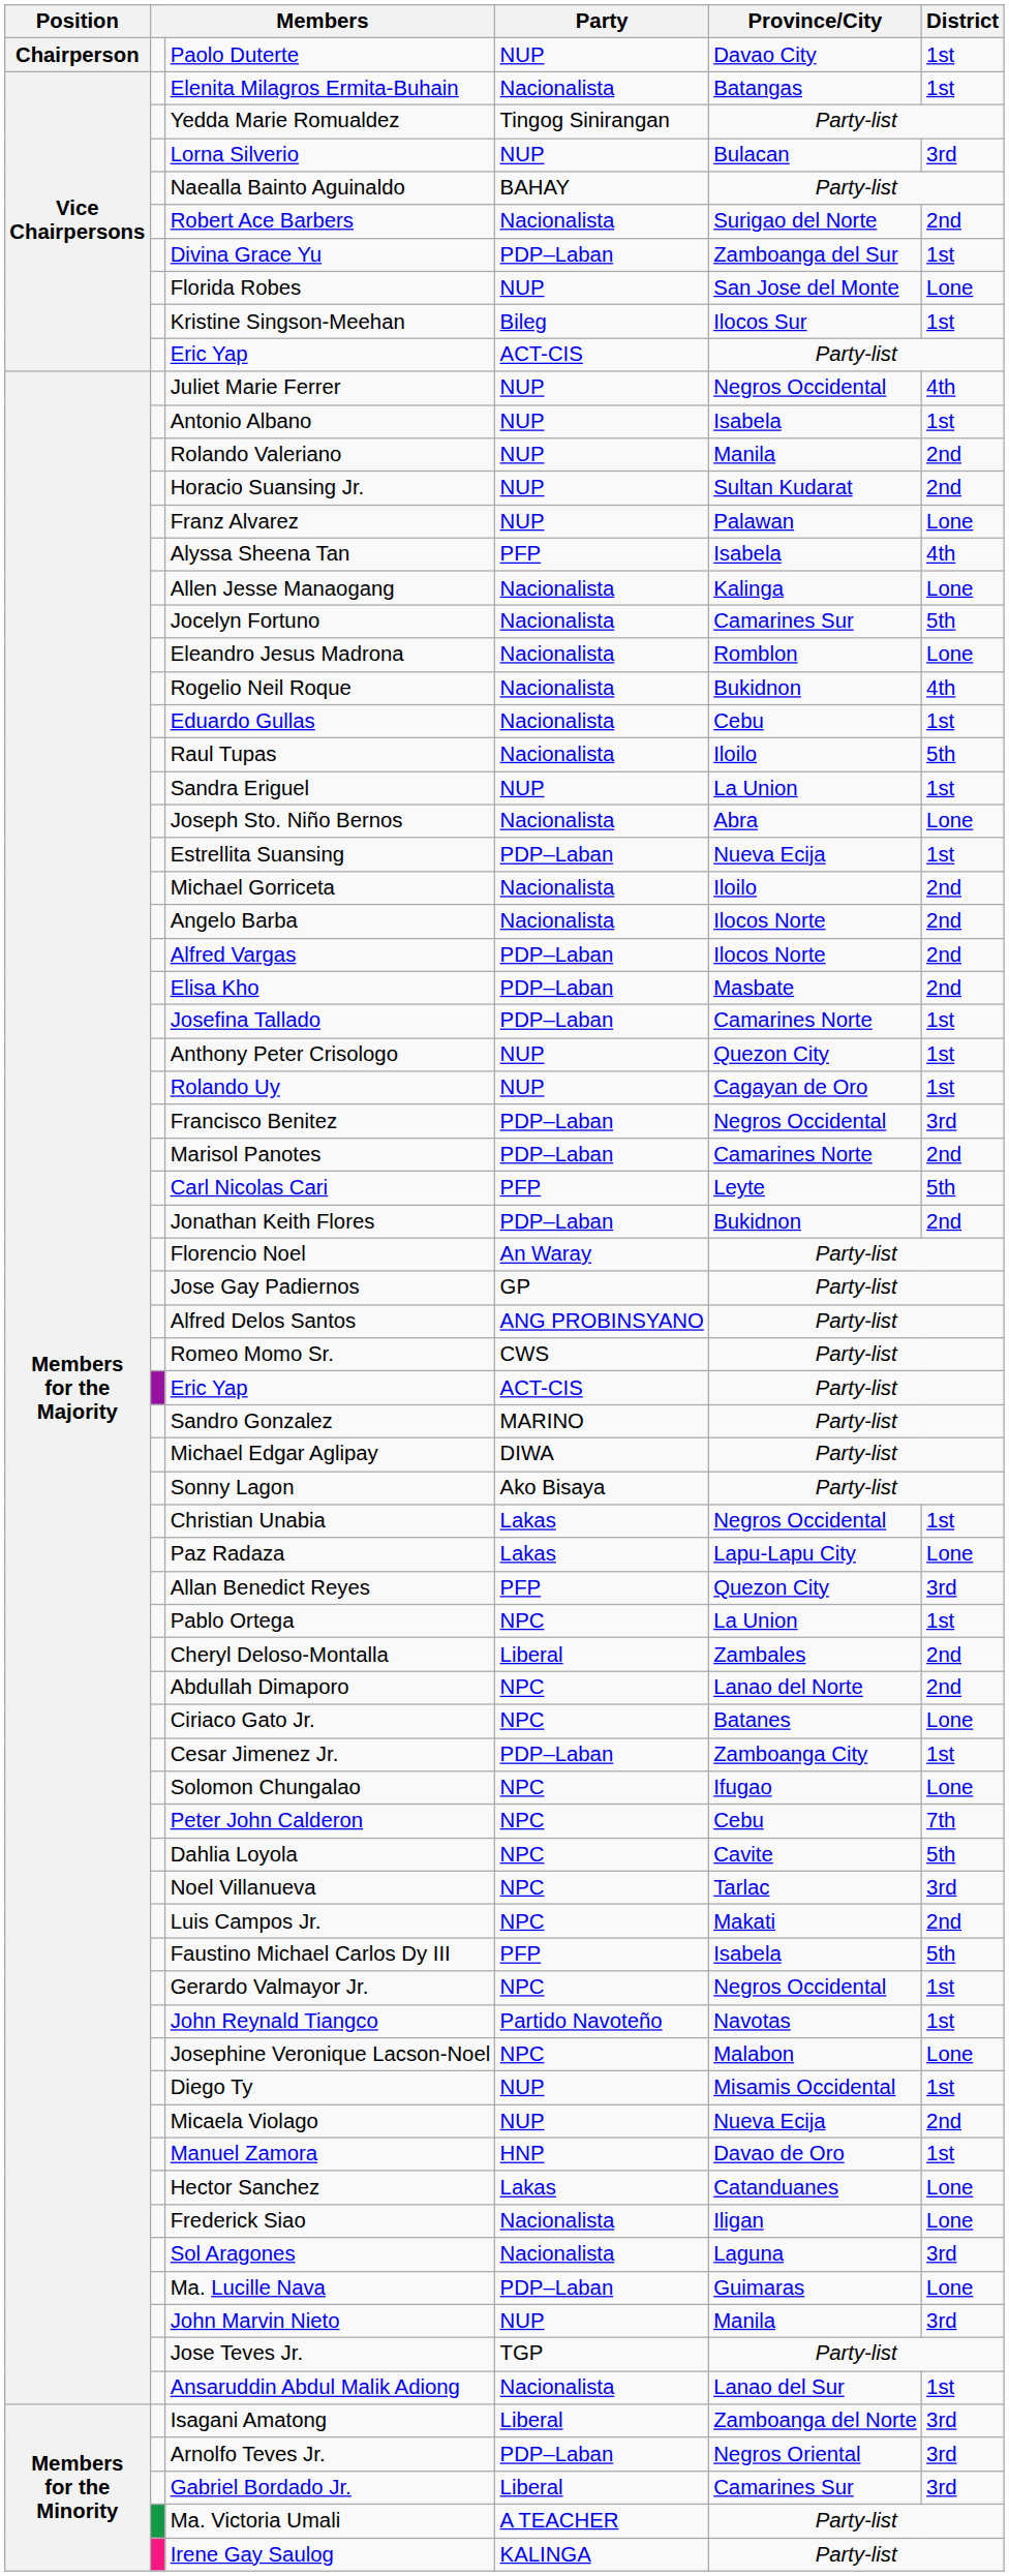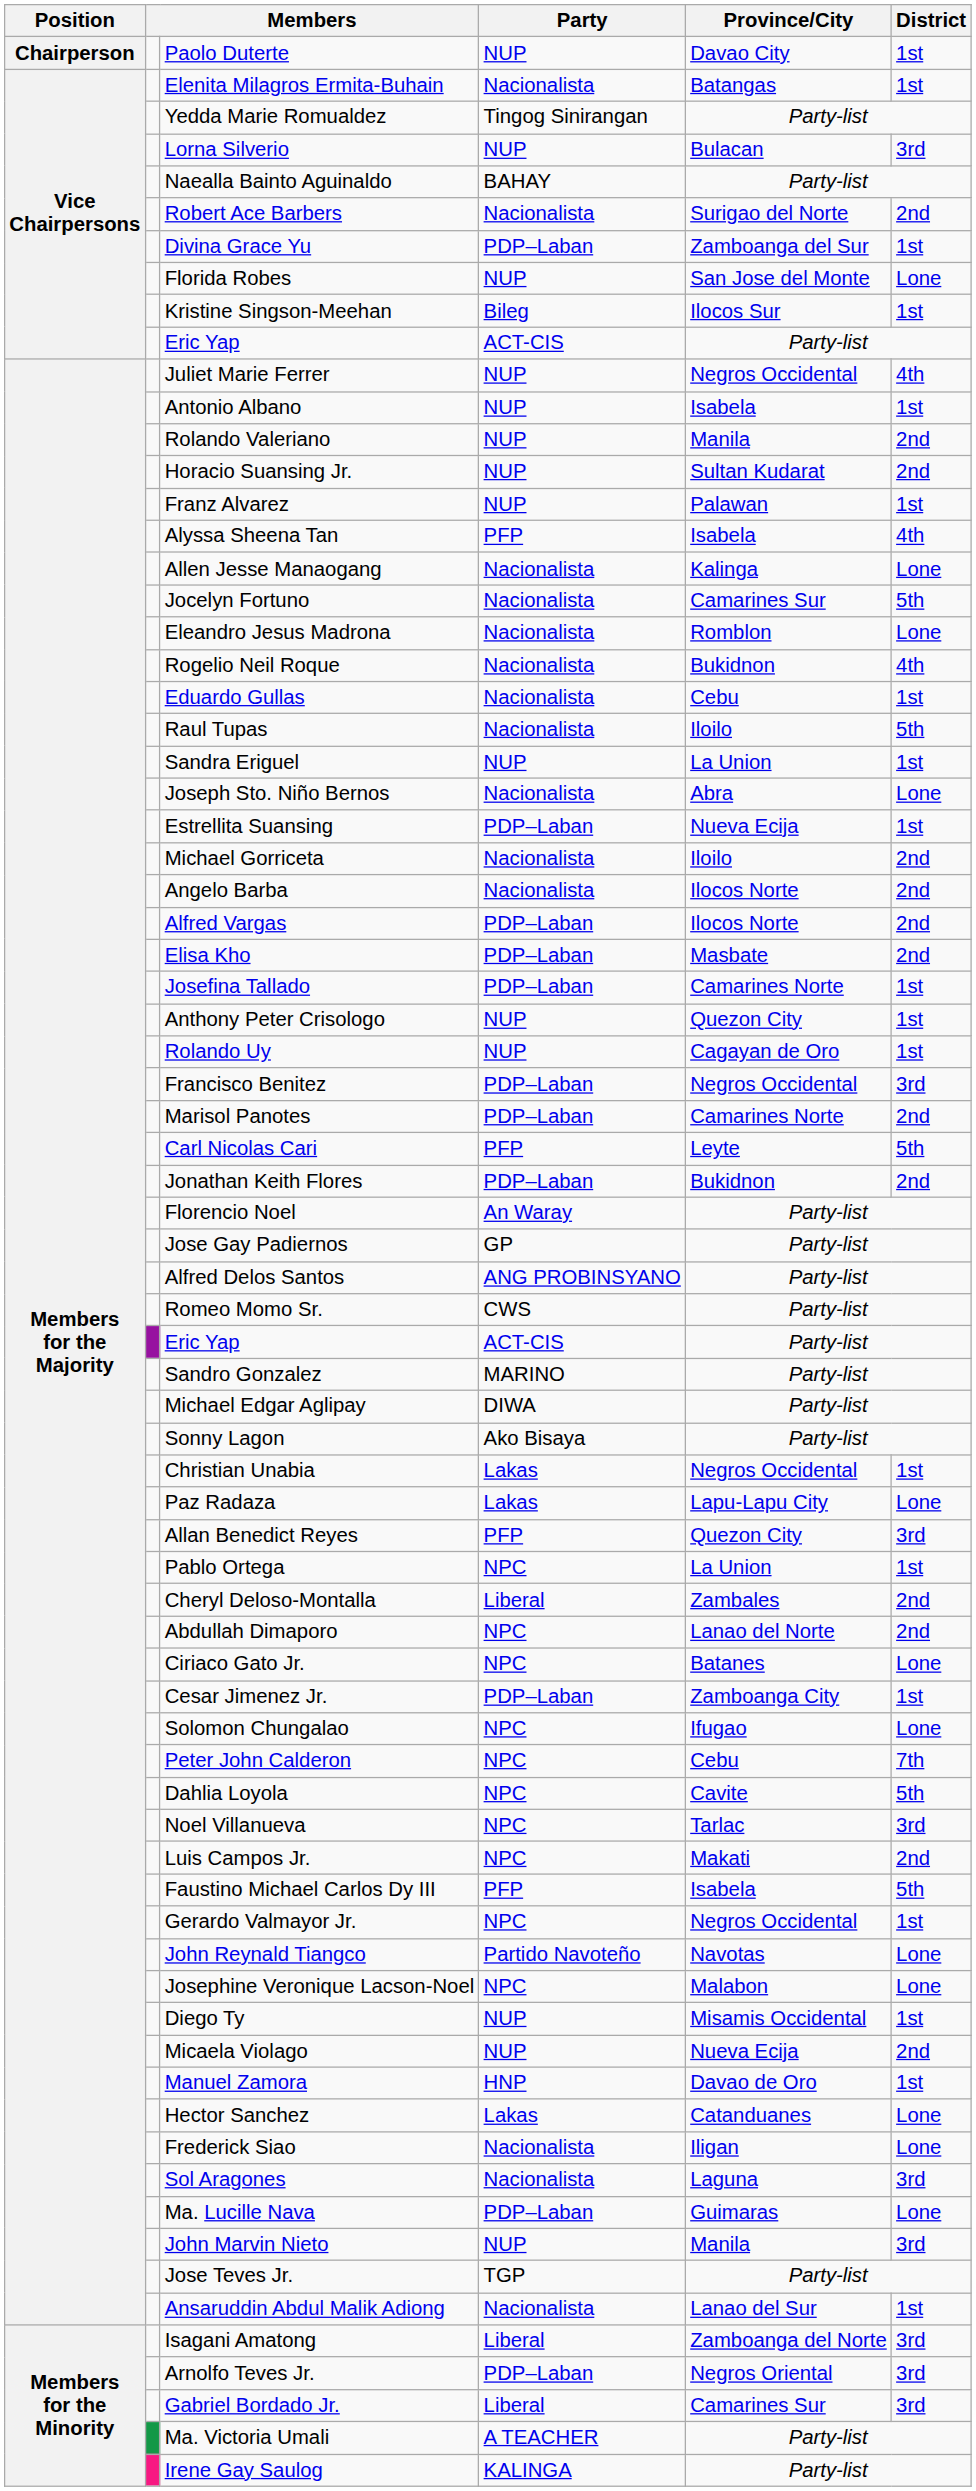 <table class="wikitable" style="font-size: 100%;">
 <tr>
 <th>Position</th>
 <th colspan="2">Members</th>
 <th>Party</th>
 <th>Province/City</th>
 <th>District</th>
 </tr>
 <tr>
 <th>Chairperson</th>
 <td></td>
 <td><a href='#'>Paolo Duterte</a></td>
 <td><a href='#'>NUP</a></td>
 <td><a href='#'>Davao City</a></td>
 <td><a href='#'>1st</a></td>
 </tr>
 <tr>
 <th rowspan="9">Vice<br>Chairpersons</th>
 <td></td>
 <td><a href='#'>Elenita Milagros Ermita-Buhain</a></td>
 <td><a href='#'>Nacionalista</a></td>
 <td><a href='#'>Batangas</a></td>
 <td><a href='#'>1st</a></td>
 </tr>
 <tr>
 <td></td>
 <td>Yedda Marie Romualdez</td>
 <td>Tingog Sinirangan</td>
 <td colspan="2" align="center"><em>Party-list</em></td>
 </tr>
 <tr>
 <td></td>
 <td><a href='#'>Lorna Silverio</a></td>
 <td><a href='#'>NUP</a></td>
 <td><a href='#'>Bulacan</a></td>
 <td><a href='#'>3rd</a></td>
 </tr>
 <tr>
 <td></td>
 <td>Naealla Bainto Aguinaldo</td>
 <td>BAHAY</td>
 <td colspan="2" align="center"><em>Party-list</em></td>
 </tr>
 <tr>
 <td></td>
 <td><a href='#'>Robert Ace Barbers</a></td>
 <td><a href='#'>Nacionalista</a></td>
 <td><a href='#'>Surigao del Norte</a></td>
 <td><a href='#'>2nd</a></td>
 </tr>
 <tr>
 <td></td>
 <td><a href='#'>Divina Grace Yu</a></td>
 <td><a href='#'>PDP–Laban</a></td>
 <td><a href='#'>Zamboanga del Sur</a></td>
 <td><a href='#'>1st</a></td>
 </tr>
 <tr>
 <td></td>
 <td>Florida Robes</td>
 <td><a href='#'>NUP</a></td>
 <td><a href='#'>San Jose del Monte</a></td>
 <td><a href='#'>Lone</a></td>
 </tr>
 <tr>
 <td></td>
 <td>Kristine Singson-Meehan</td>
 <td><a href='#'>Bileg</a></td>
 <td><a href='#'>Ilocos Sur</a></td>
 <td><a href='#'>1st</a></td>
 </tr>
 <tr>
 <td></td>
 <td><a href='#'>Eric Yap</a></td>
 <td><a href='#'>ACT-CIS</a></td>
 <td colspan="2" align="center"><em>Party-list</em></td>
 </tr>
 <tr>
 <th rowspan="61">Members<br>for the<br>Majority</th>
 <td></td>
 <td>Juliet Marie Ferrer</td>
 <td><a href='#'>NUP</a></td>
 <td><a href='#'>Negros Occidental</a></td>
 <td><a href='#'>4th</a></td>
 </tr>
 <tr>
 <td></td>
 <td>Antonio Albano</td>
 <td><a href='#'>NUP</a></td>
 <td><a href='#'>Isabela</a></td>
 <td><a href='#'>1st</a></td>
 </tr>
 <tr>
 <td></td>
 <td>Rolando Valeriano</td>
 <td><a href='#'>NUP</a></td>
 <td><a href='#'>Manila</a></td>
 <td><a href='#'>2nd</a></td>
 </tr>
 <tr>
 <td></td>
 <td>Horacio Suansing Jr.</td>
 <td><a href='#'>NUP</a></td>
 <td><a href='#'>Sultan Kudarat</a></td>
 <td><a href='#'>2nd</a></td>
 </tr>
 <tr>
 <td></td>
 <td>Franz Alvarez</td>
 <td><a href='#'>NUP</a></td>
 <td><a href='#'>Palawan</a></td>
-<td><a href='#'>Lone</a></td>
+<td><a href='#'>1st</a></td>
 </tr>
 <tr>
 <td></td>
 <td>Alyssa Sheena Tan</td>
 <td><a href='#'>PFP</a></td>
 <td><a href='#'>Isabela</a></td>
 <td><a href='#'>4th</a></td>
 </tr>
 <tr>
 <td></td>
 <td>Allen Jesse Manaogang</td>
 <td><a href='#'>Nacionalista</a></td>
 <td><a href='#'>Kalinga</a></td>
 <td><a href='#'>Lone</a></td>
 </tr>
 <tr>
 <td></td>
 <td>Jocelyn Fortuno</td>
 <td><a href='#'>Nacionalista</a></td>
 <td><a href='#'>Camarines Sur</a></td>
 <td><a href='#'>5th</a></td>
 </tr>
 <tr>
 <td></td>
 <td>Eleandro Jesus Madrona</td>
 <td><a href='#'>Nacionalista</a></td>
 <td><a href='#'>Romblon</a></td>
 <td><a href='#'>Lone</a></td>
 </tr>
 <tr>
 <td></td>
 <td>Rogelio Neil Roque</td>
 <td><a href='#'>Nacionalista</a></td>
 <td><a href='#'>Bukidnon</a></td>
 <td><a href='#'>4th</a></td>
 </tr>
 <tr>
 <td></td>
 <td><a href='#'>Eduardo Gullas</a></td>
 <td><a href='#'>Nacionalista</a></td>
 <td><a href='#'>Cebu</a></td>
 <td><a href='#'>1st</a></td>
 </tr>
 <tr>
 <td></td>
 <td>Raul Tupas</td>
 <td><a href='#'>Nacionalista</a></td>
 <td><a href='#'>Iloilo</a></td>
 <td><a href='#'>5th</a></td>
 </tr>
 <tr>
 <td></td>
 <td>Sandra Eriguel</td>
 <td><a href='#'>NUP</a></td>
 <td><a href='#'>La Union</a></td>
 <td><a href='#'>1st</a></td>
 </tr>
 <tr>
 <td></td>
 <td>Joseph Sto. Niño Bernos</td>
 <td><a href='#'>Nacionalista</a></td>
 <td><a href='#'>Abra</a></td>
 <td><a href='#'>Lone</a></td>
 </tr>
 <tr>
 <td></td>
 <td>Estrellita Suansing</td>
 <td><a href='#'>PDP–Laban</a></td>
 <td><a href='#'>Nueva Ecija</a></td>
 <td><a href='#'>1st</a></td>
 </tr>
 <tr>
 <td></td>
 <td>Michael Gorriceta</td>
 <td><a href='#'>Nacionalista</a></td>
 <td><a href='#'>Iloilo</a></td>
 <td><a href='#'>2nd</a></td>
 </tr>
 <tr>
 <td></td>
 <td>Angelo Barba</td>
 <td><a href='#'>Nacionalista</a></td>
 <td><a href='#'>Ilocos Norte</a></td>
 <td><a href='#'>2nd</a></td>
 </tr>
 <tr>
 <td></td>
 <td><a href='#'>Alfred Vargas</a></td>
 <td><a href='#'>PDP–Laban</a></td>
 <td><a href='#'>Ilocos Norte</a></td>
 <td><a href='#'>2nd</a></td>
 </tr>
 <tr>
 <td></td>
 <td><a href='#'>Elisa Kho</a></td>
 <td><a href='#'>PDP–Laban</a></td>
 <td><a href='#'>Masbate</a></td>
 <td><a href='#'>2nd</a></td>
 </tr>
 <tr>
 <td></td>
 <td><a href='#'>Josefina Tallado</a></td>
 <td><a href='#'>PDP–Laban</a></td>
 <td><a href='#'>Camarines Norte</a></td>
 <td><a href='#'>1st</a></td>
 </tr>
 <tr>
 <td></td>
 <td>Anthony Peter Crisologo</td>
 <td><a href='#'>NUP</a></td>
 <td><a href='#'>Quezon City</a></td>
 <td><a href='#'>1st</a></td>
 </tr>
 <tr>
 <td></td>
 <td><a href='#'>Rolando Uy</a></td>
 <td><a href='#'>NUP</a></td>
 <td><a href='#'>Cagayan de Oro</a></td>
 <td><a href='#'>1st</a></td>
 </tr>
 <tr>
 <td></td>
 <td>Francisco Benitez</td>
 <td><a href='#'>PDP–Laban</a></td>
 <td><a href='#'>Negros Occidental</a></td>
 <td><a href='#'>3rd</a></td>
 </tr>
 <tr>
 <td></td>
 <td>Marisol Panotes</td>
 <td><a href='#'>PDP–Laban</a></td>
 <td><a href='#'>Camarines Norte</a></td>
 <td><a href='#'>2nd</a></td>
 </tr>
 <tr>
 <td></td>
 <td><a href='#'>Carl Nicolas Cari</a></td>
 <td><a href='#'>PFP</a></td>
 <td><a href='#'>Leyte</a></td>
 <td><a href='#'>5th</a></td>
 </tr>
 <tr>
 <td></td>
 <td>Jonathan Keith Flores</td>
 <td><a href='#'>PDP–Laban</a></td>
 <td><a href='#'>Bukidnon</a></td>
 <td><a href='#'>2nd</a></td>
 </tr>
 <tr>
 <td></td>
 <td>Florencio Noel</td>
 <td><a href='#'>An Waray</a></td>
 <td colspan="2" align="center"><em>Party-list</em></td>
 </tr>
 <tr>
 <td></td>
 <td>Jose Gay Padiernos</td>
 <td>GP</td>
 <td colspan="2" align="center"><em>Party-list</em></td>
 </tr>
 <tr>
 <td></td>
 <td>Alfred Delos Santos</td>
 <td><a href='#'>ANG PROBINSYANO</a></td>
 <td colspan="2" align="center"><em>Party-list</em></td>
 </tr>
 <tr>
 <td></td>
 <td>Romeo Momo Sr.</td>
 <td>CWS</td>
 <td colspan="2" align="center"><em>Party-list</em></td>
 </tr>
 <tr>
 <td bgcolor="#9711A"> </td>
 <td><a href='#'>Eric Yap</a></td>
 <td><a href='#'>ACT-CIS</a></td>
 <td colspan="2" align="center"><em>Party-list</em></td>
 </tr>
 <tr>
 <td></td>
 <td>Sandro Gonzalez</td>
 <td>MARINO</td>
 <td colspan="2" align="center"><em>Party-list</em></td>
 </tr>
 <tr>
 <td></td>
 <td>Michael Edgar Aglipay</td>
 <td>DIWA</td>
 <td colspan="2" align="center"><em>Party-list</em></td>
 </tr>
 <tr>
 <td></td>
 <td>Sonny Lagon</td>
 <td>Ako Bisaya</td>
 <td colspan="2" align="center"><em>Party-list</em></td>
 </tr>
 <tr>
 <td></td>
 <td>Christian Unabia</td>
 <td><a href='#'>Lakas</a></td>
 <td><a href='#'>Negros Occidental</a></td>
 <td><a href='#'>1st</a></td>
 </tr>
 <tr>
 <td></td>
 <td>Paz Radaza</td>
 <td><a href='#'>Lakas</a></td>
 <td><a href='#'>Lapu-Lapu City</a></td>
 <td><a href='#'>Lone</a></td>
 </tr>
 <tr>
 <td></td>
 <td>Allan Benedict Reyes</td>
 <td><a href='#'>PFP</a></td>
 <td><a href='#'>Quezon City</a></td>
 <td><a href='#'>3rd</a></td>
 </tr>
 <tr>
 <td></td>
 <td>Pablo Ortega</td>
 <td><a href='#'>NPC</a></td>
 <td><a href='#'>La Union</a></td>
 <td><a href='#'>1st</a></td>
 </tr>
 <tr>
 <td></td>
 <td>Cheryl Deloso-Montalla</td>
 <td><a href='#'>Liberal</a></td>
 <td><a href='#'>Zambales</a></td>
 <td><a href='#'>2nd</a></td>
 </tr>
 <tr>
 <td></td>
 <td>Abdullah Dimaporo</td>
 <td><a href='#'>NPC</a></td>
 <td><a href='#'>Lanao del Norte</a></td>
 <td><a href='#'>2nd</a></td>
 </tr>
 <tr>
 <td></td>
 <td>Ciriaco Gato Jr.</td>
 <td><a href='#'>NPC</a></td>
 <td><a href='#'>Batanes</a></td>
 <td><a href='#'>Lone</a></td>
 </tr>
 <tr>
 <td></td>
 <td>Cesar Jimenez Jr.</td>
 <td><a href='#'>PDP–Laban</a></td>
 <td><a href='#'>Zamboanga City</a></td>
 <td><a href='#'>1st</a></td>
 </tr>
 <tr>
 <td></td>
 <td>Solomon Chungalao</td>
 <td><a href='#'>NPC</a></td>
 <td><a href='#'>Ifugao</a></td>
 <td><a href='#'>Lone</a></td>
 </tr>
 <tr>
 <td></td>
 <td><a href='#'>Peter John Calderon</a></td>
 <td><a href='#'>NPC</a></td>
 <td><a href='#'>Cebu</a></td>
 <td><a href='#'>7th</a></td>
 </tr>
 <tr>
 <td></td>
 <td>Dahlia Loyola</td>
 <td><a href='#'>NPC</a></td>
 <td><a href='#'>Cavite</a></td>
 <td><a href='#'>5th</a></td>
 </tr>
 <tr>
 <td></td>
 <td>Noel Villanueva</td>
 <td><a href='#'>NPC</a></td>
 <td><a href='#'>Tarlac</a></td>
 <td><a href='#'>3rd</a></td>
 </tr>
 <tr>
 <td></td>
 <td>Luis Campos Jr.</td>
 <td><a href='#'>NPC</a></td>
 <td><a href='#'>Makati</a></td>
 <td><a href='#'>2nd</a></td>
 </tr>
 <tr>
 <td></td>
 <td>Faustino Michael Carlos Dy III</td>
 <td><a href='#'>PFP</a></td>
 <td><a href='#'>Isabela</a></td>
 <td><a href='#'>5th</a></td>
 </tr>
 <tr>
 <td></td>
 <td>Gerardo Valmayor Jr.</td>
 <td><a href='#'>NPC</a></td>
 <td><a href='#'>Negros Occidental</a></td>
 <td><a href='#'>1st</a></td>
 </tr>
 <tr>
 <td></td>
 <td><a href='#'>John Reynald Tiangco</a></td>
 <td><a href='#'>Partido Navoteño</a></td>
 <td><a href='#'>Navotas</a></td>
-<td><a href='#'>1st</a></td>
+<td><a href='#'>Lone</a></td>
 </tr>
 <tr>
 <td></td>
 <td>Josephine Veronique Lacson-Noel</td>
 <td><a href='#'>NPC</a></td>
 <td><a href='#'>Malabon</a></td>
 <td><a href='#'>Lone</a></td>
 </tr>
 <tr>
 <td></td>
 <td>Diego Ty</td>
 <td><a href='#'>NUP</a></td>
 <td><a href='#'>Misamis Occidental</a></td>
 <td><a href='#'>1st</a></td>
 </tr>
 <tr>
 <td></td>
 <td>Micaela Violago</td>
 <td><a href='#'>NUP</a></td>
 <td><a href='#'>Nueva Ecija</a></td>
 <td><a href='#'>2nd</a></td>
 </tr>
 <tr>
 <td></td>
 <td><a href='#'>Manuel Zamora</a></td>
 <td><a href='#'>HNP</a></td>
 <td><a href='#'>Davao de Oro</a></td>
 <td><a href='#'>1st</a></td>
 </tr>
 <tr>
 <td></td>
 <td>Hector Sanchez</td>
 <td><a href='#'>Lakas</a></td>
 <td><a href='#'>Catanduanes</a></td>
 <td><a href='#'>Lone</a></td>
 </tr>
 <tr>
 <td></td>
 <td>Frederick Siao</td>
 <td><a href='#'>Nacionalista</a></td>
 <td><a href='#'>Iligan</a></td>
 <td><a href='#'>Lone</a></td>
 </tr>
 <tr>
 <td></td>
 <td><a href='#'>Sol Aragones</a></td>
 <td><a href='#'>Nacionalista</a></td>
 <td><a href='#'>Laguna</a></td>
 <td><a href='#'>3rd</a></td>
 </tr>
 <tr>
 <td></td>
 <td>Ma. <a href='#'>Lucille Nava</a></td>
 <td><a href='#'>PDP–Laban</a></td>
 <td><a href='#'>Guimaras</a></td>
 <td><a href='#'>Lone</a></td>
 </tr>
 <tr>
 <td></td>
 <td><a href='#'>John Marvin Nieto</a></td>
 <td><a href='#'>NUP</a></td>
 <td><a href='#'>Manila</a></td>
 <td><a href='#'>3rd</a></td>
 </tr>
 <tr>
 <td></td>
 <td>Jose Teves Jr.</td>
 <td>TGP</td>
 <td colspan="2" align="center"><em>Party-list</em></td>
 </tr>
 <tr>
 <td></td>
 <td><a href='#'>Ansaruddin Abdul Malik Adiong</a></td>
 <td><a href='#'>Nacionalista</a></td>
 <td><a href='#'>Lanao del Sur</a></td>
 <td><a href='#'>1st</a></td>
 </tr>
 <tr>
 <th rowspan="5">Members<br>for the<br>Minority</th>
 <td></td>
 <td>Isagani Amatong</td>
 <td><a href='#'>Liberal</a></td>
 <td><a href='#'>Zamboanga del Norte</a></td>
 <td><a href='#'>3rd</a></td>
 </tr>
 <tr>
 <td></td>
 <td>Arnolfo Teves Jr.</td>
 <td><a href='#'>PDP–Laban</a></td>
 <td><a href='#'>Negros Oriental</a></td>
 <td><a href='#'>3rd</a></td>
 </tr>
 <tr>
 <td></td>
 <td><a href='#'>Gabriel Bordado Jr.</a></td>
 <td><a href='#'>Liberal</a></td>
 <td><a href='#'>Camarines Sur</a></td>
 <td><a href='#'>3rd</a></td>
 </tr>
 <tr>
 <td bgcolor="#139847"> </td>
 <td>Ma. Victoria Umali</td>
 <td><a href='#'>A TEACHER</a></td>
 <td colspan="2" align="center"><em>Party-list</em></td>
 </tr>
 <tr>
 <td bgcolor="#F71882"> </td>
 <td><a href='#'>Irene Gay Saulog</a></td>
 <td><a href='#'>KALINGA</a></td>
 <td colspan="2" align="center"><em>Party-list</em></td>
 </tr>
 </table>
